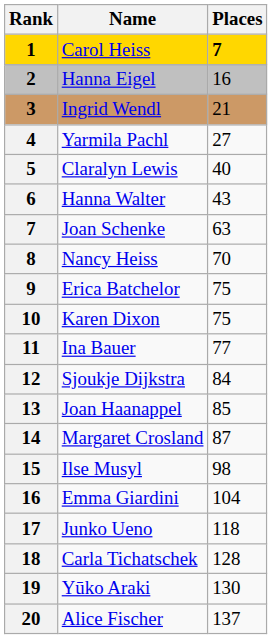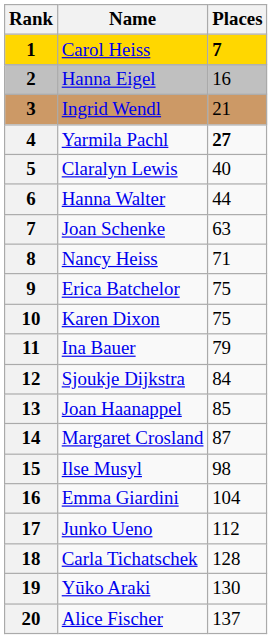 <table class="wikitable">
 <tr>
 <th>Rank</th>
 <th>Name</th>
 <th>Places</th>
 </tr>
 <tr bgcolor=gold>
 <td align=center><strong>1</strong></td>
 <td> <a href='#'>Carol Heiss</a></td>
 <td><strong>7</strong></td>
 </tr>
 <tr bgcolor=silver>
 <td align=center><strong>2</strong></td>
 <td> <a href='#'>Hanna Eigel</a></td>
 <td>16</td>
 </tr>
 <tr bgcolor=cc9966>
 <td align=center><strong>3</strong></td>
 <td> <a href='#'>Ingrid Wendl</a></td>
 <td>21</td>
 </tr>
 <tr>
 <th>4</th>
 <td> <a href='#'>Yarmila Pachl</a></td>
-<td>27</td>
+<td><strong>27</strong></td>
 </tr>
 <tr>
 <th>5</th>
 <td> <a href='#'>Claralyn Lewis</a></td>
 <td>40</td>
 </tr>
 <tr>
 <th>6</th>
 <td> <a href='#'>Hanna Walter</a></td>
-<td>43</td>
+<td>44</td>
 </tr>
 <tr>
 <th>7</th>
 <td> <a href='#'>Joan Schenke</a></td>
 <td>63</td>
 </tr>
 <tr>
 <th>8</th>
 <td> <a href='#'>Nancy Heiss</a></td>
-<td>70</td>
+<td>71</td>
 </tr>
 <tr>
 <th>9</th>
 <td> <a href='#'>Erica Batchelor</a></td>
 <td>75</td>
 </tr>
 <tr>
 <th>10</th>
 <td> <a href='#'>Karen Dixon</a></td>
 <td>75</td>
 </tr>
 <tr>
 <th>11</th>
 <td> <a href='#'>Ina Bauer</a></td>
-<td>77</td>
+<td>79</td>
 </tr>
 <tr>
 <th>12</th>
 <td> <a href='#'>Sjoukje Dijkstra</a></td>
 <td>84</td>
 </tr>
 <tr>
 <th>13</th>
 <td> <a href='#'>Joan Haanappel</a></td>
 <td>85</td>
 </tr>
 <tr>
 <th>14</th>
 <td> <a href='#'>Margaret Crosland</a></td>
 <td>87</td>
 </tr>
 <tr>
 <th>15</th>
 <td> <a href='#'>Ilse Musyl</a></td>
 <td>98</td>
 </tr>
 <tr>
 <th>16</th>
 <td> <a href='#'>Emma Giardini</a></td>
 <td>104</td>
 </tr>
 <tr>
 <th>17</th>
 <td> <a href='#'>Junko Ueno</a></td>
-<td>118</td>
+<td>112</td>
 </tr>
 <tr>
 <th>18</th>
 <td> <a href='#'>Carla Tichatschek</a></td>
 <td>128</td>
 </tr>
 <tr>
 <th>19</th>
 <td> <a href='#'>Yūko Araki</a></td>
 <td>130</td>
 </tr>
 <tr>
 <th>20</th>
 <td> <a href='#'>Alice Fischer</a></td>
 <td>137</td>
 </tr>
 </table>
